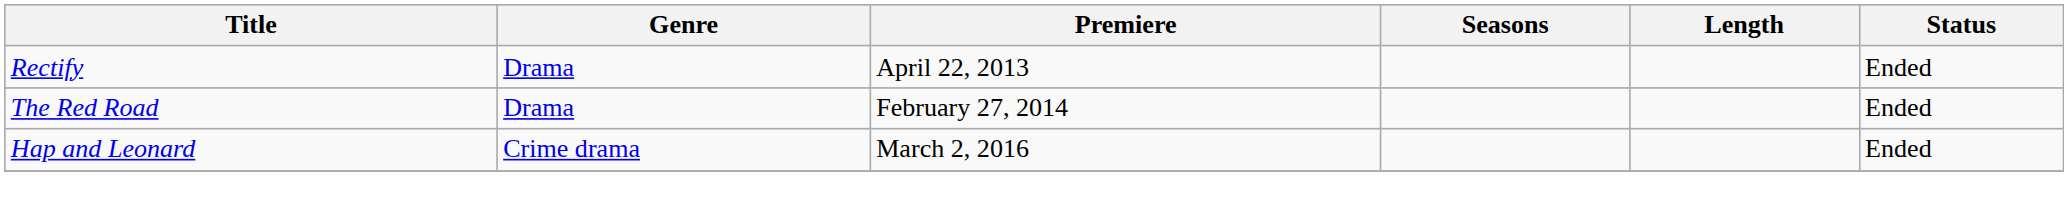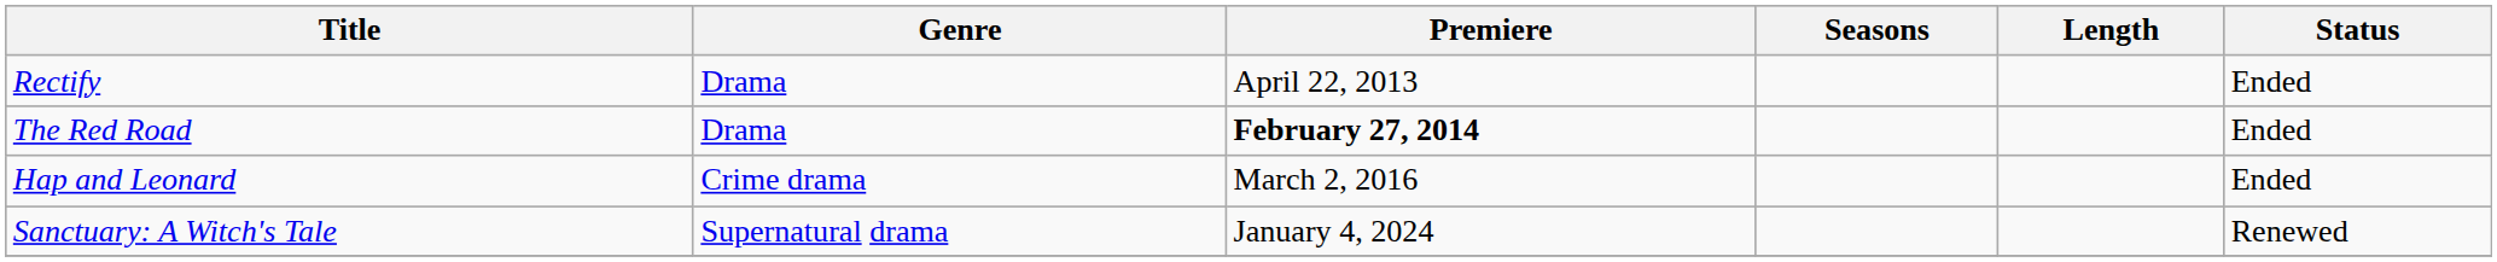 <table class="wikitable sortable" style="width:100%;">
 <tr>
 <th>Title</th>
 <th>Genre</th>
 <th>Premiere</th>
 <th>Seasons</th>
 <th>Length</th>
 <th>Status</th>
 </tr>
 <tr>
 <td><em><a href='#'>Rectify</a></em></td>
 <td><a href='#'>Drama</a></td>
 <td>April 22, 2013</td>
 <td></td>
 <td></td>
 <td>Ended</td>
 </tr>
 <tr>
 <td><em><a href='#'>The Red Road</a></em></td>
 <td><a href='#'>Drama</a></td>
-<td>February 27, 2014</td>
+<td><strong>February 27, 2014</strong></td>
 <td></td>
 <td></td>
 <td>Ended</td>
 </tr>
 <tr>
 <td><em><a href='#'>Hap and Leonard</a></em></td>
 <td><a href='#'>Crime drama</a></td>
 <td>March 2, 2016</td>
 <td></td>
 <td></td>
 <td>Ended</td>
 </tr>
 <tr>
+<td><em><a href='#'>Sanctuary: A Witch's Tale</a></em></td>
+<td><a href='#'>Supernatural</a> <a href='#'>drama</a></td>
+<td>January 4, 2024</td>
+<td></td>
+<td></td>
+<td>Renewed</td>
+</tr>
+<tr>
 </tr>
 </table>
